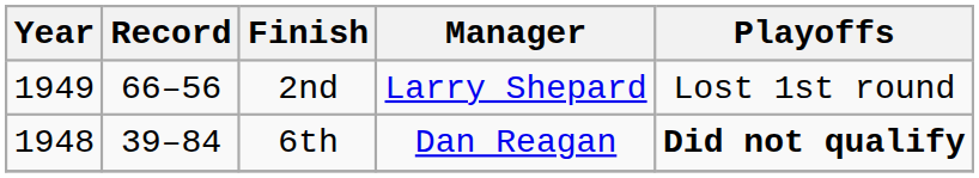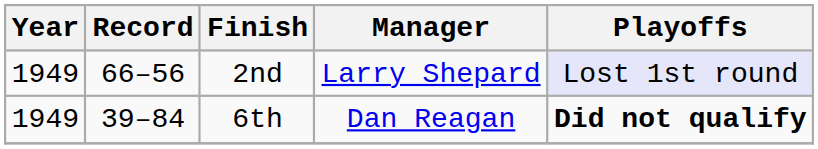 <table class="wikitable" style="text-align:center">
 <tr>
 <th>Year</th>
 <th>Record</th>
 <th>Finish</th>
 <th>Manager</th>
 <th>Playoffs</th>
 </tr>
 <tr>
 <td>1949</td>
 <td>66–56</td>
 <td>2nd</td>
 <td><a href='#'>Larry Shepard</a></td>
-<td>Lost 1st round</td>
+<td style="background: lavender;">Lost 1st round</td>
 </tr>
 <tr>
-<td>1948</td>
+<td>1949</td>
 <td>39–84</td>
 <td>6th</td>
 <td><a href='#'>Dan Reagan</a></td>
 <td><strong>Did not qualify</strong></td>
 </tr>
 <tr>
 </tr>
 </table>
